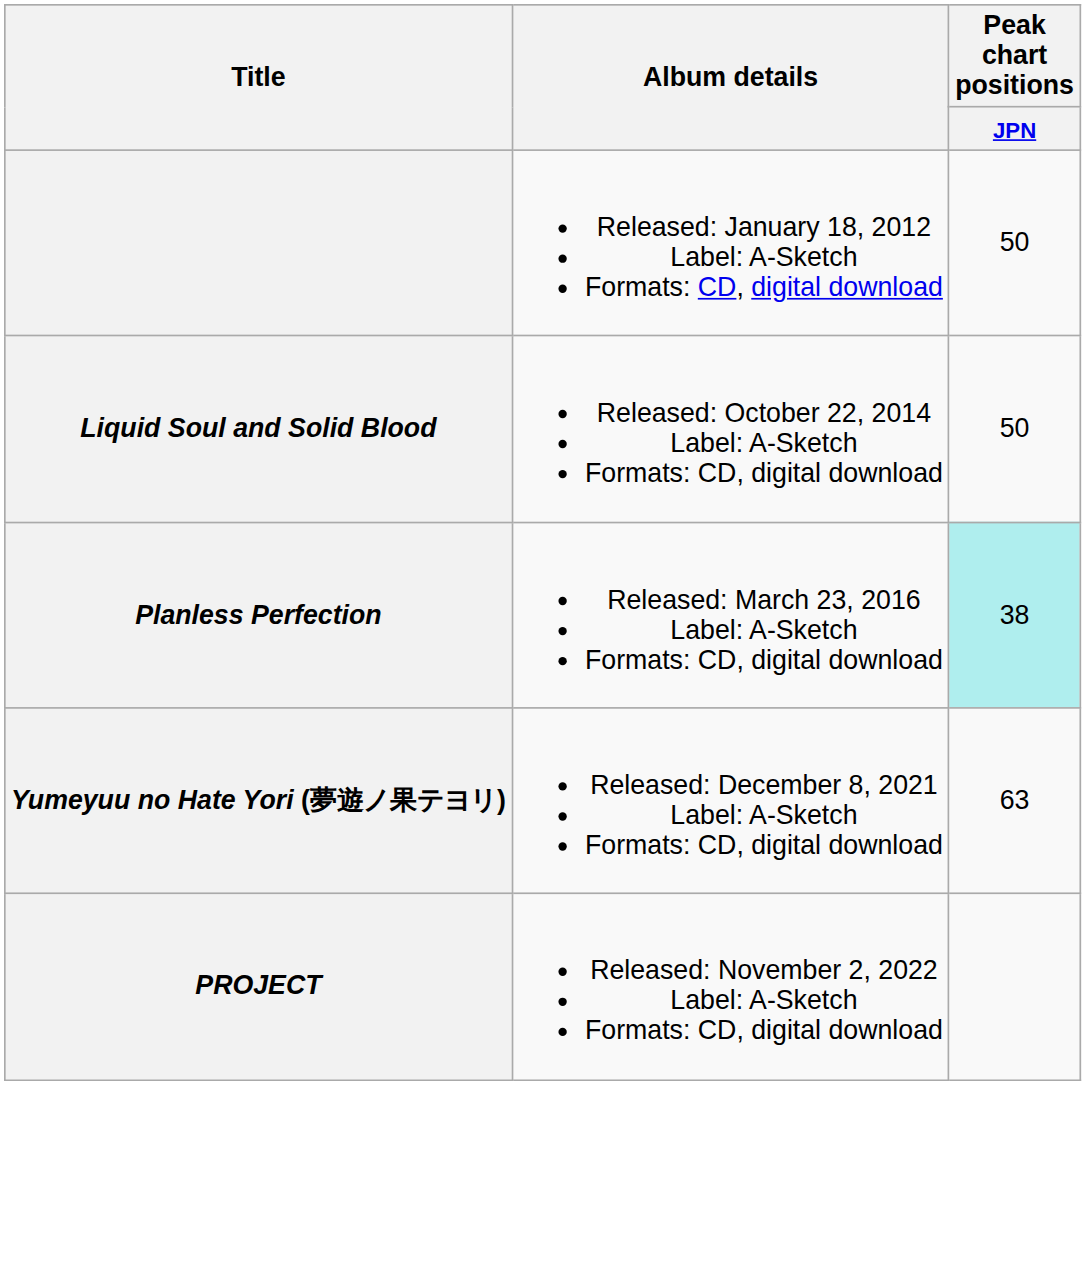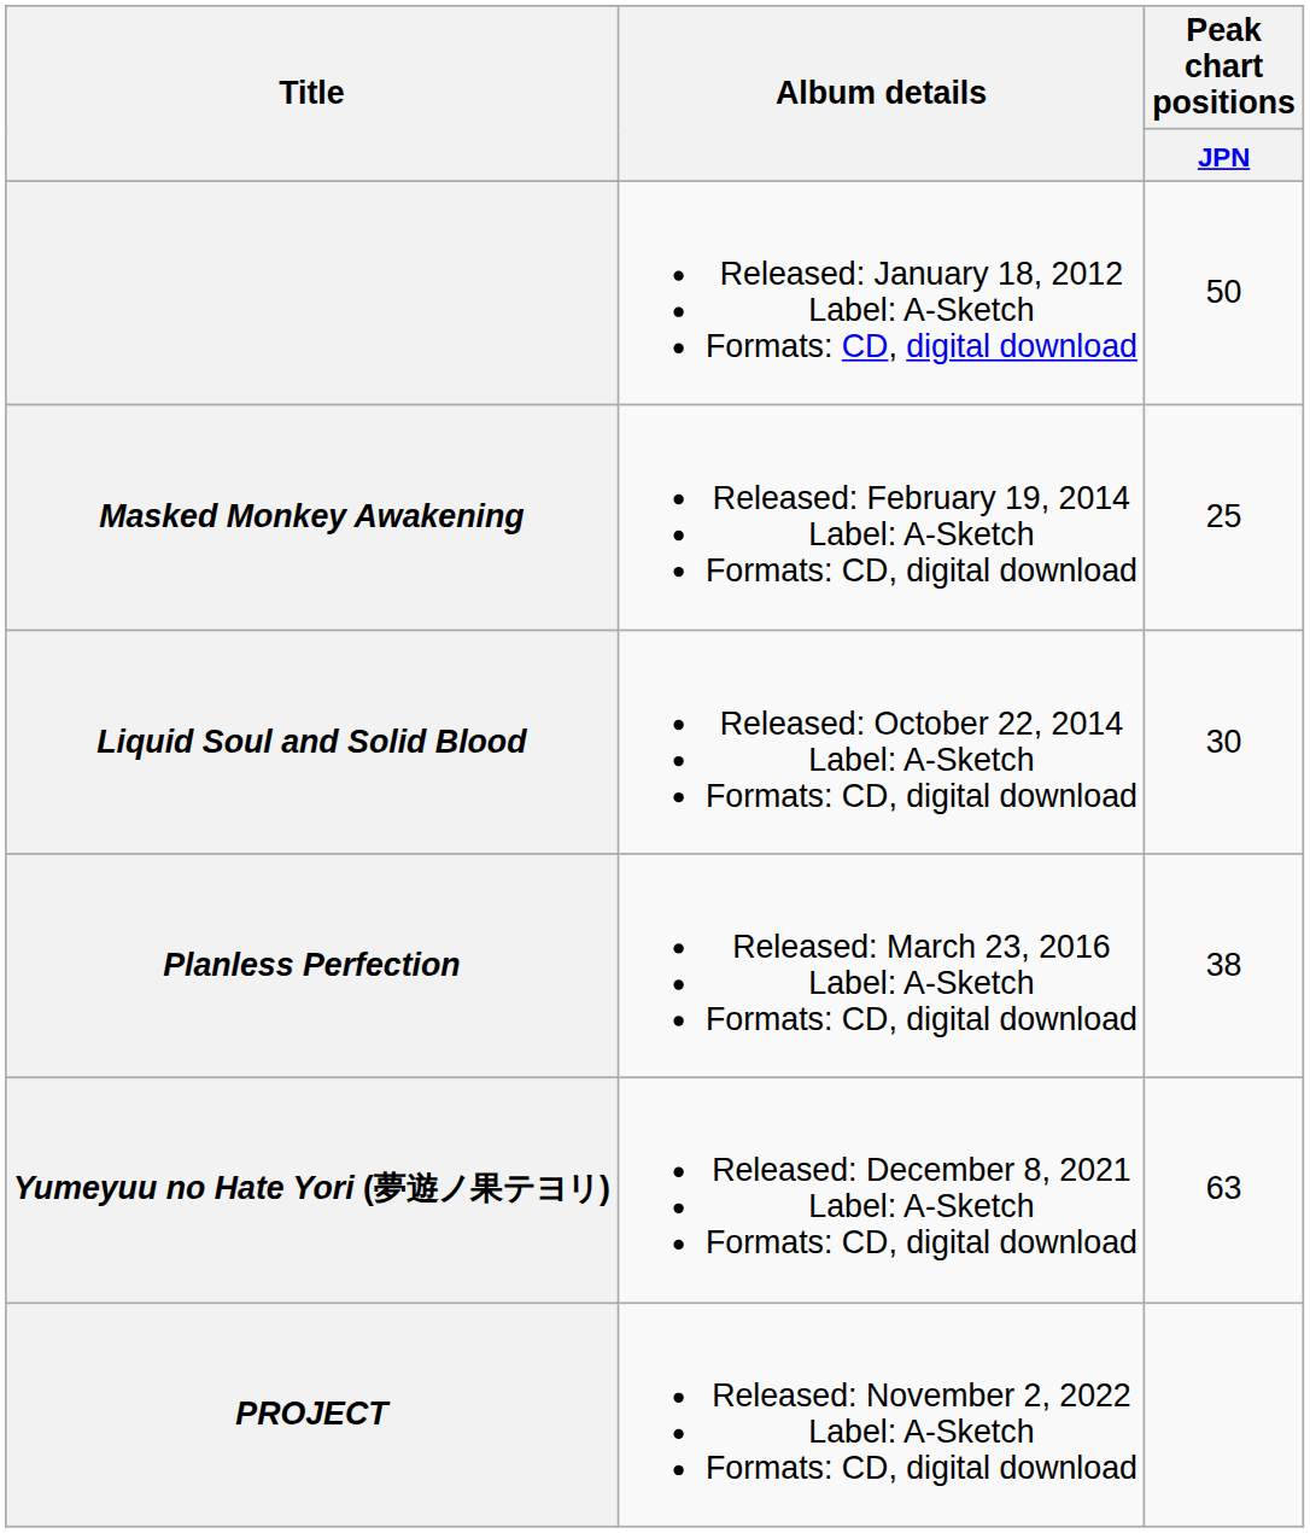 <table class="wikitable plainrowheaders" style="text-align:center;">
 <tr>
 <th scope="col" rowspan="2">Title</th>
 <th scope="col" rowspan="2">Album details</th>
 <th scope="col" colspan="1">Peak <br> chart <br> positions</th>
 </tr>
 <tr>
 <th style="width:2.5em;"><small><a href='#'>JPN</a></small><br></th>
 </tr>
 <tr>
 <th scope="row"></th>
 <td><br><ul><li>Released: January 18, 2012</li><li>Label: A-Sketch</li><li>Formats: <a href='#'>CD</a>, <a href='#'>digital download</a></li></ul></td>
 <td>50</td>
 </tr>
 <tr>
+<th scope="row"><em>Masked Monkey Awakening</em></th>
+<td><br><ul><li>Released: February 19, 2014</li><li>Label: A-Sketch</li><li>Formats: CD, digital download</li></ul></td>
+<td>25</td>
+</tr>
+<tr>
 <th scope="row"><em>Liquid Soul and Solid Blood</em></th>
 <td><br><ul><li>Released: October 22, 2014</li><li>Label: A-Sketch</li><li>Formats: CD, digital download</li></ul></td>
-<td>50</td>
+<td>30</td>
 </tr>
 <tr>
 <th scope="row"><em>Planless Perfection</em></th>
 <td><br><ul><li>Released: March 23, 2016</li><li>Label: A-Sketch</li><li>Formats: CD, digital download</li></ul></td>
-<td style="background: paleturquoise;">38</td>
+<td>38</td>
 </tr>
 <tr>
 <th scope="row"><em>Yumeyuu no Hate Yori</em> (夢遊ノ果テヨリ)</th>
 <td><br><ul><li>Released: December 8, 2021</li><li>Label: A-Sketch</li><li>Formats: CD, digital download</li></ul></td>
 <td>63</td>
 </tr>
 <tr>
 <th scope="row"><em>PROJECT</em></th>
 <td><br><ul><li>Released: November 2, 2022</li><li>Label: A-Sketch</li><li>Formats: CD, digital download</li></ul></td>
 <td></td>
 </tr>
 </table>
